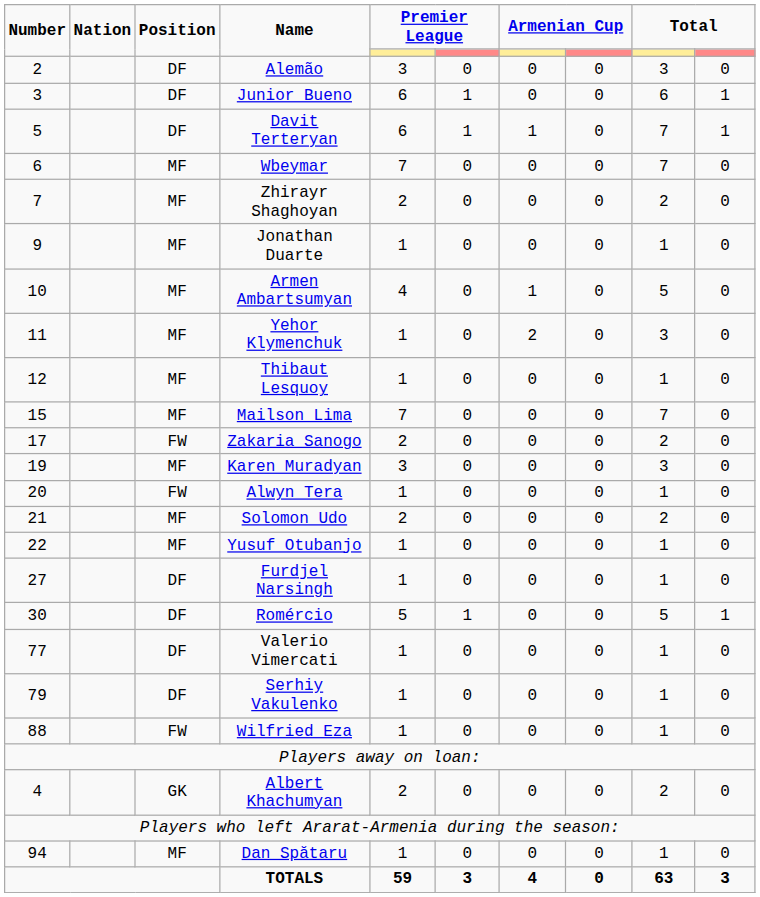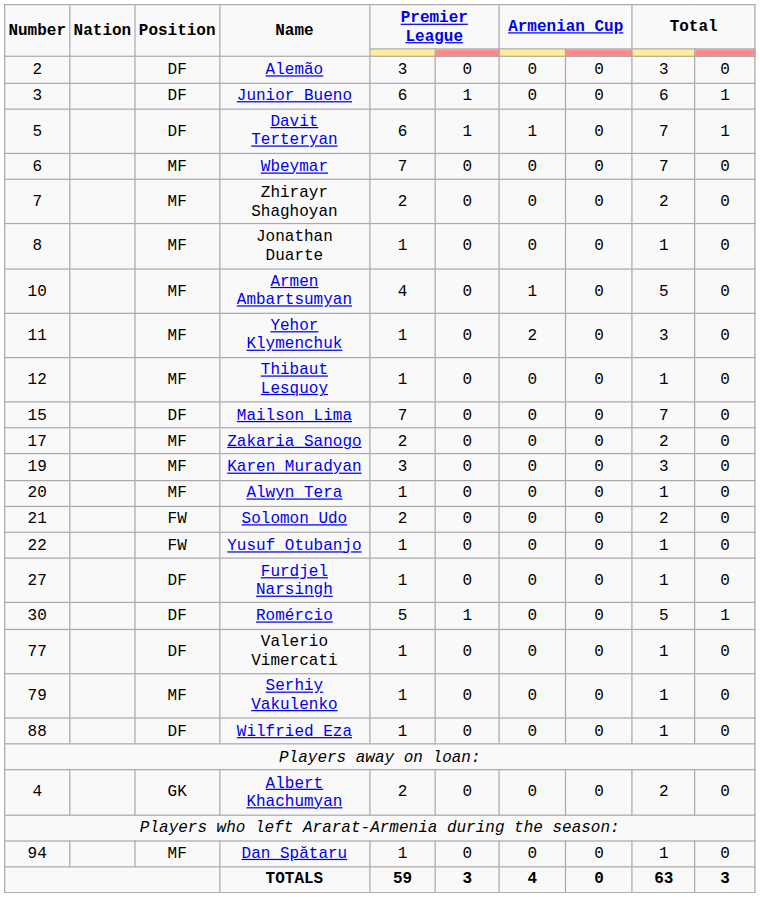 <table class="wikitable" style="text-align:center;">
 <tr>
 <td rowspan="2"  style="width:5%; text-align:center;"><strong>Number</strong></td>
 <td rowspan="2"  style="width:5%; text-align:center;"><strong>Nation</strong></td>
 <td rowspan="2"  style="width:5%; text-align:center;"><strong>Position</strong></td>
 <td rowspan="2"  style="width:20%; text-align:center;"><strong>Name</strong></td>
 <td colspan="2" style="text-align:center;"><strong><a href='#'>Premier League</a></strong></td>
 <td colspan="2" style="text-align:center;"><strong><a href='#'>Armenian Cup</a></strong></td>
 <td colspan="2" style="text-align:center;"><strong>Total</strong></td>
 </tr>
 <tr>
 <th style="width:60px; background:#fe9;"></th>
 <th style="width:60px; background:#ff8888;"></th>
 <th style="width:60px; background:#fe9;"></th>
 <th style="width:60px; background:#ff8888;"></th>
 <th style="width:60px; background:#fe9;"></th>
 <th style="width:60px; background:#ff8888;"></th>
 </tr>
 <tr>
 <td>2</td>
 <td></td>
 <td>DF</td>
 <td><a href='#'>Alemão</a></td>
 <td>3</td>
 <td>0</td>
 <td>0</td>
 <td>0</td>
 <td>3</td>
 <td>0</td>
 </tr>
 <tr>
 <td>3</td>
 <td></td>
 <td>DF</td>
 <td><a href='#'>Junior Bueno</a></td>
 <td>6</td>
 <td>1</td>
 <td>0</td>
 <td>0</td>
 <td>6</td>
 <td>1</td>
 </tr>
 <tr>
 <td>5</td>
 <td></td>
 <td>DF</td>
 <td><a href='#'>Davit Terteryan</a></td>
 <td>6</td>
 <td>1</td>
 <td>1</td>
 <td>0</td>
 <td>7</td>
 <td>1</td>
 </tr>
 <tr>
 <td>6</td>
 <td></td>
 <td>MF</td>
 <td><a href='#'>Wbeymar</a></td>
 <td>7</td>
 <td>0</td>
 <td>0</td>
 <td>0</td>
 <td>7</td>
 <td>0</td>
 </tr>
 <tr>
 <td>7</td>
 <td></td>
 <td>MF</td>
 <td>Zhirayr Shaghoyan</td>
 <td>2</td>
 <td>0</td>
 <td>0</td>
 <td>0</td>
 <td>2</td>
 <td>0</td>
 </tr>
 <tr>
-<td>9</td>
+<td>8</td>
 <td></td>
 <td>MF</td>
 <td>Jonathan Duarte</td>
 <td>1</td>
 <td>0</td>
 <td>0</td>
 <td>0</td>
 <td>1</td>
 <td>0</td>
 </tr>
 <tr>
 <td>10</td>
 <td></td>
 <td>MF</td>
 <td><a href='#'>Armen Ambartsumyan</a></td>
 <td>4</td>
 <td>0</td>
 <td>1</td>
 <td>0</td>
 <td>5</td>
 <td>0</td>
 </tr>
 <tr>
 <td>11</td>
 <td></td>
 <td>MF</td>
 <td><a href='#'>Yehor Klymenchuk</a></td>
 <td>1</td>
 <td>0</td>
 <td>2</td>
 <td>0</td>
 <td>3</td>
 <td>0</td>
 </tr>
 <tr>
 <td>12</td>
 <td></td>
 <td>MF</td>
 <td><a href='#'>Thibaut Lesquoy</a></td>
 <td>1</td>
 <td>0</td>
 <td>0</td>
 <td>0</td>
 <td>1</td>
 <td>0</td>
 </tr>
 <tr>
 <td>15</td>
 <td></td>
-<td>MF</td>
+<td>DF</td>
 <td><a href='#'>Mailson Lima</a></td>
 <td>7</td>
 <td>0</td>
 <td>0</td>
 <td>0</td>
 <td>7</td>
 <td>0</td>
 </tr>
 <tr>
 <td>17</td>
 <td></td>
-<td>FW</td>
+<td>MF</td>
 <td><a href='#'>Zakaria Sanogo</a></td>
 <td>2</td>
 <td>0</td>
 <td>0</td>
 <td>0</td>
 <td>2</td>
 <td>0</td>
 </tr>
 <tr>
 <td>19</td>
 <td></td>
 <td>MF</td>
 <td><a href='#'>Karen Muradyan</a></td>
 <td>3</td>
 <td>0</td>
 <td>0</td>
 <td>0</td>
 <td>3</td>
 <td>0</td>
 </tr>
 <tr>
 <td>20</td>
 <td></td>
-<td>FW</td>
+<td>MF</td>
 <td><a href='#'>Alwyn Tera</a></td>
 <td>1</td>
 <td>0</td>
 <td>0</td>
 <td>0</td>
 <td>1</td>
 <td>0</td>
 </tr>
 <tr>
 <td>21</td>
 <td></td>
-<td>MF</td>
+<td>FW</td>
 <td><a href='#'>Solomon Udo</a></td>
 <td>2</td>
 <td>0</td>
 <td>0</td>
 <td>0</td>
 <td>2</td>
 <td>0</td>
 </tr>
 <tr>
 <td>22</td>
 <td></td>
-<td>MF</td>
+<td>FW</td>
 <td><a href='#'>Yusuf Otubanjo</a></td>
 <td>1</td>
 <td>0</td>
 <td>0</td>
 <td>0</td>
 <td>1</td>
 <td>0</td>
 </tr>
 <tr>
 <td>27</td>
 <td></td>
 <td>DF</td>
 <td><a href='#'>Furdjel Narsingh</a></td>
 <td>1</td>
 <td>0</td>
 <td>0</td>
 <td>0</td>
 <td>1</td>
 <td>0</td>
 </tr>
 <tr>
 <td>30</td>
 <td></td>
 <td>DF</td>
 <td><a href='#'>Romércio</a></td>
 <td>5</td>
 <td>1</td>
 <td>0</td>
 <td>0</td>
 <td>5</td>
 <td>1</td>
 </tr>
 <tr>
 <td>77</td>
 <td></td>
 <td>DF</td>
 <td>Valerio Vimercati</td>
 <td>1</td>
 <td>0</td>
 <td>0</td>
 <td>0</td>
 <td>1</td>
 <td>0</td>
 </tr>
 <tr>
 <td>79</td>
 <td></td>
-<td>DF</td>
+<td>MF</td>
 <td><a href='#'>Serhiy Vakulenko</a></td>
 <td>1</td>
 <td>0</td>
 <td>0</td>
 <td>0</td>
 <td>1</td>
 <td>0</td>
 </tr>
 <tr>
 <td>88</td>
 <td></td>
-<td>FW</td>
+<td>DF</td>
 <td><a href='#'>Wilfried Eza</a></td>
 <td>1</td>
 <td>0</td>
 <td>0</td>
 <td>0</td>
 <td>1</td>
 <td>0</td>
 </tr>
 <tr>
 <td colspan="14"><em>Players away on loan:</em></td>
 </tr>
 <tr>
 <td>4</td>
 <td></td>
 <td>GK</td>
 <td><a href='#'>Albert Khachumyan</a></td>
 <td>2</td>
 <td>0</td>
 <td>0</td>
 <td>0</td>
 <td>2</td>
 <td>0</td>
 </tr>
 <tr>
 <td colspan="14"><em>Players who left Ararat-Armenia during the season:</em></td>
 </tr>
 <tr>
 <td>94</td>
 <td></td>
 <td>MF</td>
 <td><a href='#'>Dan Spătaru</a></td>
 <td>1</td>
 <td>0</td>
 <td>0</td>
 <td>0</td>
 <td>1</td>
 <td>0</td>
 </tr>
 <tr>
 <td colspan="3"></td>
 <td><strong>TOTALS</strong></td>
 <td><strong>59</strong></td>
 <td><strong>3</strong></td>
 <td><strong>4</strong></td>
 <td><strong>0</strong></td>
 <td><strong>63</strong></td>
 <td><strong>3</strong></td>
 </tr>
 </table>
